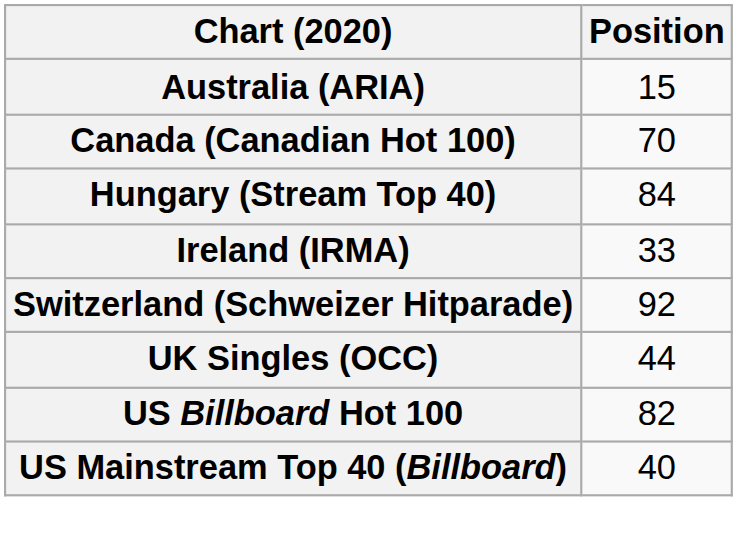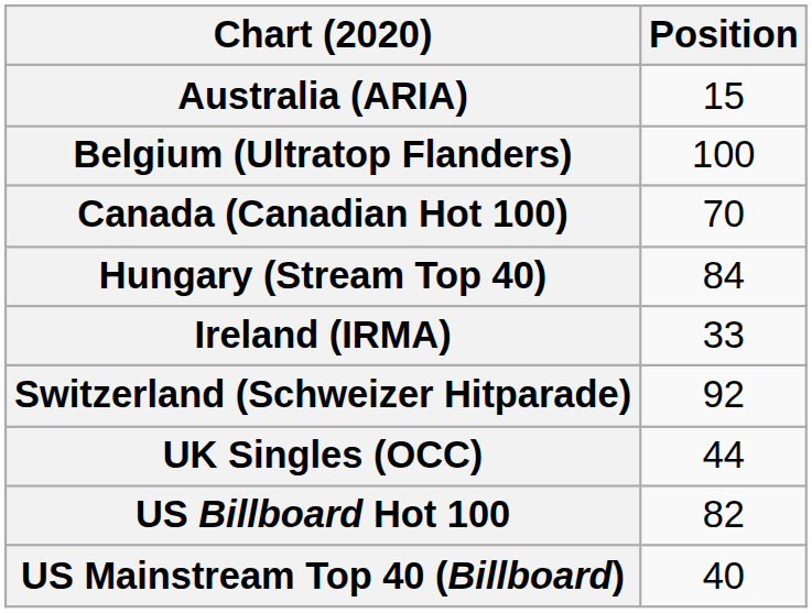 <table class="wikitable sortable plainrowheaders" style="text-align:center">
 <tr>
 <th scope="col">Chart (2020)</th>
 <th scope="col">Position</th>
 </tr>
 <tr>
 <th scope="row">Australia (ARIA)</th>
 <td>15</td>
+</tr>
+<tr>
+<th scope="row">Belgium (Ultratop Flanders)</th>
+<td>100</td>
 </tr>
 <tr>
 <th scope="row">Canada (Canadian Hot 100)</th>
 <td>70</td>
 </tr>
 <tr>
 <th scope="row">Hungary (Stream Top 40)</th>
 <td>84</td>
 </tr>
 <tr>
 <th scope="row">Ireland (IRMA)</th>
 <td>33</td>
 </tr>
 <tr>
 <th scope="row">Switzerland (Schweizer Hitparade)</th>
 <td>92</td>
 </tr>
 <tr>
 <th scope="row">UK Singles (OCC)</th>
 <td>44</td>
 </tr>
 <tr>
 <th scope="row">US <em>Billboard</em> Hot 100</th>
 <td>82</td>
 </tr>
 <tr>
 <th scope="row">US Mainstream Top 40 (<em>Billboard</em>)</th>
 <td>40</td>
 </tr>
 </table>
